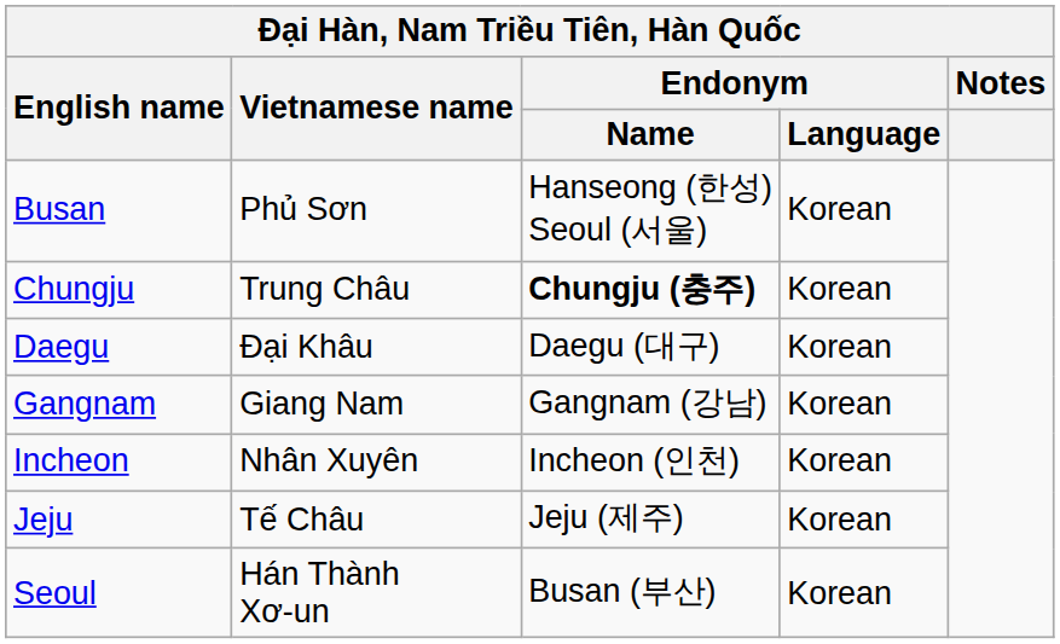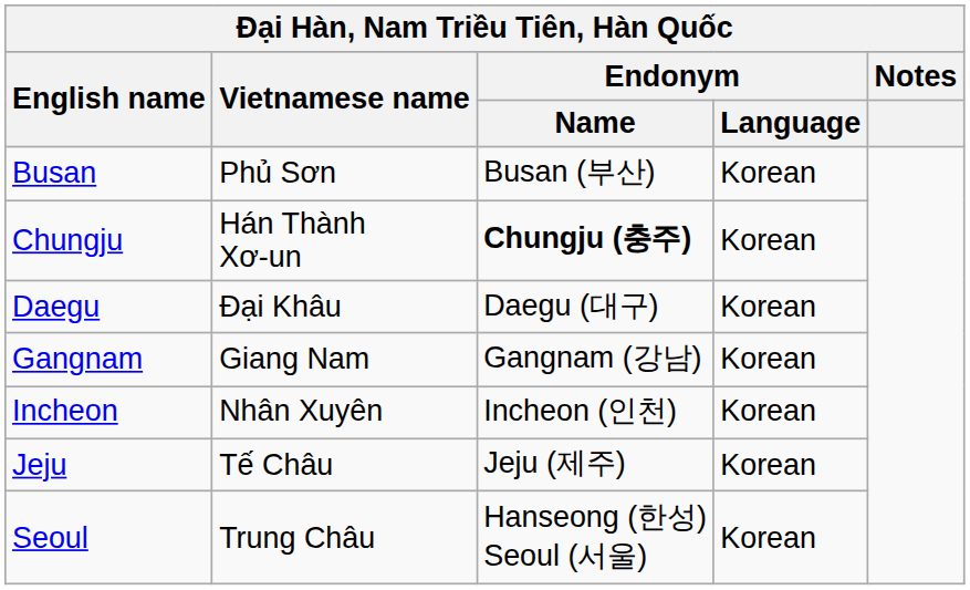 <table class="wikitable sortable">
 <tr>
 <th colspan="5"> Đại Hàn, Nam Triều Tiên, Hàn Quốc</th>
 </tr>
 <tr>
 <th rowspan="2">English name</th>
 <th rowspan="2">Vietnamese name</th>
 <th colspan="2">Endonym</th>
 <th>Notes</th>
 </tr>
 <tr>
 <th>Name</th>
 <th>Language</th>
 <th></th>
 </tr>
 <tr>
 <td><a href='#'>Busan</a></td>
 <td>Phủ Sơn</td>
-<td>Hanseong (한성)<br>Seoul (서울)</td>
+<td>Busan (부산)</td>
 <td>Korean</td>
 </tr>
 <tr>
 <td><a href='#'>Chungju</a></td>
-<td>Trung Châu</td>
+<td>Hán Thành<br>Xơ-un</td>
 <td><strong>Chungju (충주)</strong></td>
 <td>Korean</td>
 </tr>
 <tr>
 <td><a href='#'>Daegu</a></td>
 <td>Đại Khâu</td>
 <td>Daegu (대구)</td>
 <td>Korean</td>
 </tr>
 <tr>
 <td><a href='#'>Gangnam</a></td>
 <td>Giang Nam</td>
 <td>Gangnam (강남)</td>
 <td>Korean</td>
 </tr>
 <tr>
 <td><a href='#'>Incheon</a></td>
 <td>Nhân Xuyên</td>
 <td>Incheon (인천)</td>
 <td>Korean</td>
 </tr>
 <tr>
 <td><a href='#'>Jeju</a></td>
 <td>Tế Châu</td>
 <td>Jeju (제주)</td>
 <td>Korean</td>
 </tr>
 <tr>
 <td><a href='#'>Seoul</a></td>
-<td>Hán Thành<br>Xơ-un</td>
-<td>Busan (부산)</td>
+<td>Trung Châu</td>
+<td>Hanseong (한성)<br>Seoul (서울)</td>
 <td>Korean</td>
 </tr>
 </table>
